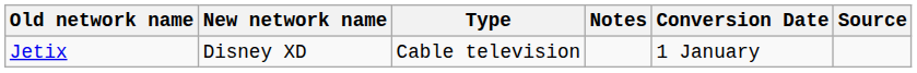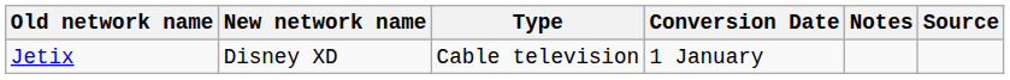 <table class="wikitable">
 <tr>
 <th>Old network name</th>
 <th>New network name</th>
 <th>Type</th>
+<th>Conversion Date</th>
 <th>Notes</th>
-<th>Conversion Date</th>
 <th>Source</th>
 </tr>
 <tr>
 <td><a href='#'>Jetix</a></td>
 <td>Disney XD</td>
 <td>Cable television</td>
+<td>1 January</td>
 <td></td>
-<td>1 January</td>
 <td></td>
 </tr>
 </table>
